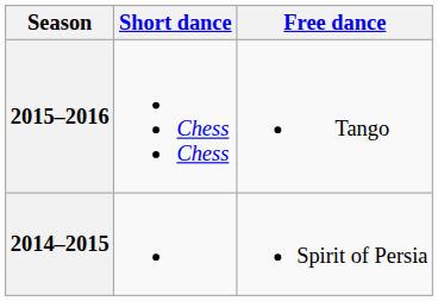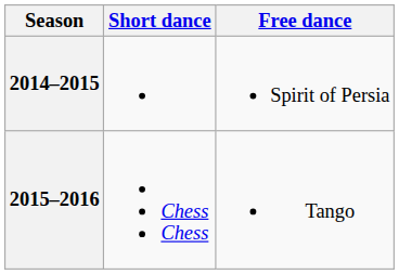 <table class=wikitable style=text-align:center>
 <tr>
 <th>Season</th>
 <th><a href='#'>Short dance</a></th>
 <th><a href='#'>Free dance</a></th>
 </tr>
 <tr>
+<th>2014–2015<br></th>
+<td><br><ul><li></li></ul></td>
+<td><br><ul><li>Spirit of Persia</li></ul></td>
+</tr>
+<tr>
 <th>2015–2016<br></th>
 <td><br><ul><li></li><li> <em><a href='#'>Chess</a></em></li><li> <em><a href='#'>Chess</a></em><br></li></ul></td>
 <td><br><ul><li>Tango<br></li></ul></td>
 </tr>
-<tr>
-<th>2014–2015<br></th>
-<td><br><ul><li></li></ul></td>
-<td><br><ul><li>Spirit of Persia</li></ul></td>
-</tr>
 </table>
